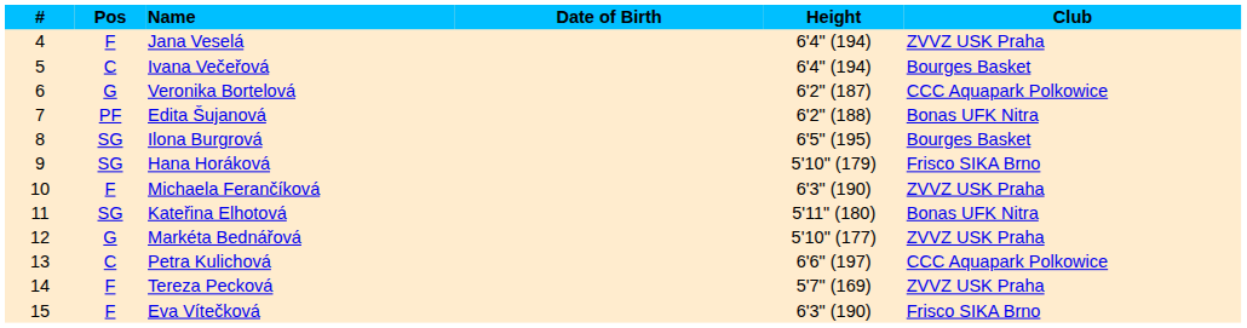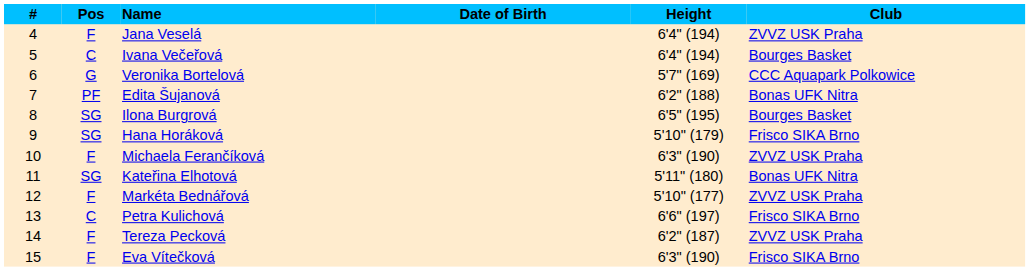 <table border=0 cellpadding=2 cellspacing=0  |- bgcolor=#FFECCE style="text-align:center; font-size:90%;" width=80%>
 <tr bgcolor=#00BFFF>
 <th width=5%>#</th>
 <th width=5%>Pos</th>
 <th width=22% align=left>Name</th>
 <th width=22%>Date of Birth</th>
 <th width=10%>Height</th>
 <th width=24%>Club</th>
 </tr>
 <tr>
 <td>4</td>
 <td><a href='#'>F</a></td>
 <td align=left><a href='#'>Jana Veselá</a></td>
 <td align=left></td>
 <td>6'4" (194)</td>
 <td align=left> <a href='#'>ZVVZ USK Praha</a></td>
 </tr>
 <tr>
 <td>5</td>
 <td><a href='#'>C</a></td>
 <td align=left><a href='#'>Ivana Večeřová</a></td>
 <td align=left></td>
 <td>6'4" (194)</td>
 <td align=left> <a href='#'>Bourges Basket</a></td>
 </tr>
 <tr>
 <td>6</td>
 <td><a href='#'>G</a></td>
 <td align=left><a href='#'>Veronika Bortelová</a></td>
 <td align=left></td>
-<td>6'2" (187)</td>
+<td>5'7" (169)</td>
 <td align=left> <a href='#'>CCC Aquapark Polkowice</a></td>
 </tr>
 <tr>
 <td>7</td>
 <td><a href='#'>PF</a></td>
 <td align=left><a href='#'>Edita Šujanová</a></td>
 <td align=left></td>
 <td>6'2" (188)</td>
 <td align=left> <a href='#'>Bonas UFK Nitra</a></td>
 </tr>
 <tr>
 <td>8</td>
 <td><a href='#'>SG</a></td>
 <td align=left><a href='#'>Ilona Burgrová</a></td>
 <td align=left></td>
 <td>6'5" (195)</td>
 <td align=left> <a href='#'>Bourges Basket</a></td>
 </tr>
 <tr>
 <td>9</td>
 <td><a href='#'>SG</a></td>
 <td align=left><a href='#'>Hana Horáková</a></td>
 <td align=left></td>
 <td>5'10" (179)</td>
 <td align=left> <a href='#'>Frisco SIKA Brno</a></td>
 </tr>
 <tr>
 <td>10</td>
 <td><a href='#'>F</a></td>
 <td align=left><a href='#'>Michaela Ferančíková</a></td>
 <td align=left></td>
 <td>6'3" (190)</td>
 <td align=left> <a href='#'>ZVVZ USK Praha</a></td>
 </tr>
 <tr>
 <td>11</td>
 <td><a href='#'>SG</a></td>
 <td align=left><a href='#'>Kateřina Elhotová</a></td>
 <td align=left></td>
 <td>5'11" (180)</td>
 <td align=left> <a href='#'>Bonas UFK Nitra</a></td>
 </tr>
 <tr>
 <td>12</td>
-<td><a href='#'>G</a></td>
+<td><a href='#'>F</a></td>
 <td align=left><a href='#'>Markéta Bednářová</a></td>
 <td align=left></td>
 <td>5'10" (177)</td>
 <td align=left> <a href='#'>ZVVZ USK Praha</a></td>
 </tr>
 <tr>
 <td>13</td>
 <td><a href='#'>C</a></td>
 <td align=left><a href='#'>Petra Kulichová</a></td>
 <td align=left></td>
 <td>6'6" (197)</td>
-<td align=left> <a href='#'>CCC Aquapark Polkowice</a></td>
+<td align=left> <a href='#'>Frisco SIKA Brno</a></td>
 </tr>
 <tr>
 <td>14</td>
 <td><a href='#'>F</a></td>
 <td align=left><a href='#'>Tereza Pecková</a></td>
 <td align=left></td>
-<td>5'7" (169)</td>
+<td>6'2" (187)</td>
 <td align=left> <a href='#'>ZVVZ USK Praha</a></td>
 </tr>
 <tr>
 <td>15</td>
 <td><a href='#'>F</a></td>
 <td align=left><a href='#'>Eva Vítečková</a></td>
 <td align=left></td>
 <td>6'3" (190)</td>
 <td align=left> <a href='#'>Frisco SIKA Brno</a></td>
 </tr>
 <tr>
 </tr>
 </table>
